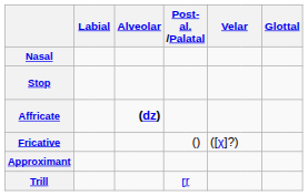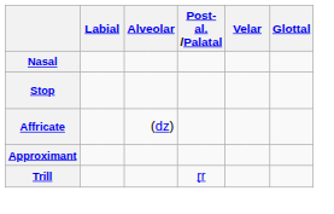 <table class="wikitable" style=text-align:center>
 <tr style="font-size: 90%;">
 <th></th>
 <th colspan=2><a href='#'>Labial</a></th>
 <th colspan=2><a href='#'>Alveolar</a></th>
 <th colspan=2><a href='#'>Post-al.</a><br>/<a href='#'>Palatal</a></th>
 <th colspan=2><a href='#'>Velar</a></th>
 <th colspan=2><a href='#'>Glottal</a></th>
 </tr>
 <tr>
 <th><small><a href='#'>Nasal</a></small></th>
 <td width=20px style="border-right: 0;"></td>
 <td width=20px style="border-left: 0;"></td>
 <td width=20px style="border-right: 0;"></td>
 <td width=20px style="border-left: 0;"></td>
 <td colspan=2></td>
 <td colspan=2></td>
 <td colspan=2></td>
 </tr>
 <tr>
 <th><small><a href='#'>Stop</a></small></th>
 <td style="border-right: 0;"><br></td>
 <td style="border-left: 0;"><br> </td>
 <td style="border-right: 0;"><br></td>
 <td style="border-left: 0;"><br> </td>
 <td colspan=2></td>
 <td width=20px style="border-right: 0;"><br></td>
 <td width=20px style="border-left: 0;"><br> </td>
 <td colspan=2></td>
 </tr>
 <tr>
 <th><small><a href='#'>Affricate</a></small></th>
 <td colspan=2></td>
 <td style="border-right: 0;"><br> </td>
-<td style="border-left: 0;"><strong>(<a href='#'>dz</a>)</strong></td>
+<td style="border-left: 0;">(<a href='#'>dz</a>)</td>
 <td width=20px style="border-right: 0;"><br></td>
 <td width=20px style="border-left: 0;"> <br> </td>
 <td colspan=2></td>
 <td colspan=2></td>
-</tr>
-<tr>
-<th><small><a href='#'>Fricative</a></small></th>
-<td style="border-right: 0;"></td>
-<td style="border-left: 0;"></td>
-<td style="border-right: 0;"></td>
-<td style="border-left: 0;"></td>
-<td style="border-right: 0;"></td>
-<td style="border-left: 0;">()</td>
-<td style="border-right: 0;"> ([<a href='#'>χ</a>]?)</td>
-<td width="20px" style="border-left: 0;"></td>
-<td width=20px style="border-right: 0;"></td>
-<td width=20px style="border-left: 0;"></td>
 </tr>
 <tr>
 <th><small><a href='#'>Approximant</a></small></th>
 <td colspan=2></td>
 <td style="border-right: 0;"></td>
 <td style="border-left: 0;"></td>
 <td style="border-right: 0;"></td>
 <td style="border-left: 0;"></td>
 <td colspan=2></td>
 <td colspan=2></td>
 </tr>
 <tr>
 <th><small><a href='#'>Trill</a></small></th>
 <td colspan=2></td>
 <td style="border-right: 0;"></td>
 <td style="border-left: 0;"></td>
 <td colspan=2><a href='#'>ɽr</a></td>
 <td colspan=2></td>
 <td colspan=2></td>
 </tr>
 </table>
